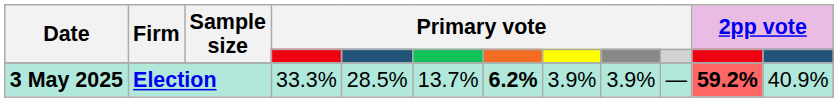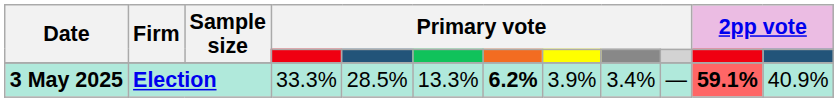 <table class="nowrap wikitable tpl-blanktable" style=text-align:center;font-size:90%>
 <tr>
 <th rowspan=2>Date</th>
 <th rowspan=2>Firm</th>
 <th rowspan=2>Sample<br>size</th>
 <th colspan="7">Primary vote</th>
 <th colspan=2 class=unsortable style=background:#ebbce3><a href='#'>2pp vote</a></th>
 </tr>
 <tr>
 <th class="unsortable" style="background:#F00011"></th>
 <th class="unsortable" style=background:#225479></th>
 <th class=unsortable style=background:#10C25B></th>
 <th class=unsortable style=background:#f36c21></th>
 <th class=unsortable style=background:yellow></th>
 <th class=unsortable style=background:#888888></th>
 <th class=unsortable style=background:lightgray></th>
 <th class="unsortable" style="background:#F00011"></th>
 <th class="unsortable" style=background:#225479></th>
 </tr>
 <tr>
 </tr>
 <tr style=background:#b0e9db>
 <td style=text-align:right data-sort-value=3-May-2025><strong>3 May 2025</strong></td>
 <td colspan=2 style=text-align:left><strong><a href='#'>Election</a></strong></td>
 <td>33.3%</td>
 <td>28.5%</td>
-<td>13.7%</td>
+<td>13.3%</td>
 <td><strong>6.2%</strong></td>
 <td>3.9%</td>
-<td>3.9%</td>
+<td>3.4%</td>
 <td>—</td>
-<td style=background:#f66><strong>59.2%</strong></td>
+<td style=background:#f66><strong>59.1%</strong></td>
 <td>40.9%</td>
 </tr>
 </table>
